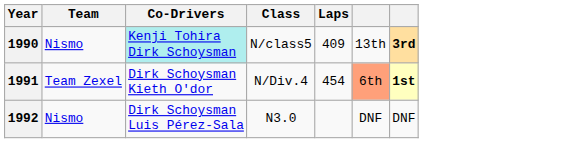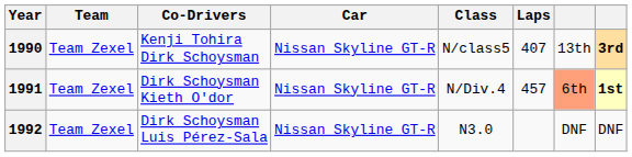 <table class="wikitable"style="text-align:center;font-size:90%">
 <tr>
 <th>Year</th>
 <th>Team</th>
 <th>Co-Drivers</th>
+<th>Car</th>
 <th>Class</th>
 <th>Laps</th>
 <th></th>
 <th></th>
 </tr>
 <tr>
 <th>1990</th>
-<td align="left"> <a href='#'>Nismo</a></td>
-<td align="left" style="background: paleturquoise;"> <a href='#'>Kenji Tohira</a><br> <a href='#'>Dirk Schoysman</a></td>
+<td align="left"> <a href='#'>Team Zexel</a></td>
+<td align="left"> <a href='#'>Kenji Tohira</a><br> <a href='#'>Dirk Schoysman</a></td>
+<td align="left"><a href='#'>Nissan Skyline GT-R</a></td>
 <td>N/class5</td>
-<td>409</td>
+<td>407</td>
 <td>13th</td>
 <td style="background:#FFDF9F;"><strong>3rd</strong></td>
 </tr>
 <tr>
 <th>1991</th>
 <td align="left"> <a href='#'>Team Zexel</a></td>
 <td align="left"> <a href='#'>Dirk Schoysman</a><br> <a href='#'>Kieth O'dor</a></td>
+<td align="left"><a href='#'>Nissan Skyline GT-R</a></td>
 <td>N/Div.4</td>
-<td>454</td>
+<td>457</td>
 <td style="background: lightsalmon;">6th</td>
 <td style="background:#FFFFBF;"><strong>1st</strong></td>
 </tr>
 <tr>
 <th>1992</th>
-<td align="left"> <a href='#'>Nismo</a></td>
+<td align="left"> <a href='#'>Team Zexel</a></td>
 <td align="left"> <a href='#'>Dirk Schoysman</a><br> <a href='#'>Luis Pérez-Sala</a></td>
+<td align="left"><a href='#'>Nissan Skyline GT-R</a></td>
 <td>N3.0</td>
 <td></td>
 <td>DNF</td>
 <td>DNF</td>
 </tr>
 </table>
